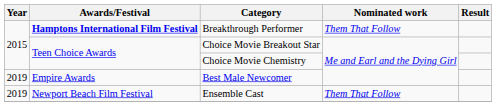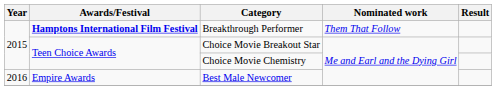 <table class="wikitable sortable">
 <tr>
 <th>Year</th>
 <th>Awards/Festival</th>
 <th>Category</th>
 <th>Nominated work</th>
 <th>Result</th>
 </tr>
 <tr>
 <td rowspan="3">2015</td>
 <td><strong><a href='#'>Hamptons International Film Festival</a></strong></td>
 <td>Breakthrough Performer</td>
 <td><em><a href='#'>Them That Follow</a></em></td>
 <td></td>
 </tr>
 <tr>
 <td rowspan="2"><a href='#'>Teen Choice Awards</a></td>
 <td>Choice Movie Breakout Star</td>
 <td rowspan="3"><em><a href='#'>Me and Earl and the Dying Girl</a></em></td>
 <td></td>
 </tr>
 <tr>
 <td>Choice Movie Chemistry </td>
 <td></td>
 </tr>
 <tr>
-<td>2019</td>
+<td>2016</td>
 <td><a href='#'>Empire Awards</a></td>
 <td><a href='#'>Best Male Newcomer</a></td>
 <td></td>
 </tr>
 <tr>
-<td>2019</td>
-<td><a href='#'>Newport Beach Film Festival</a></td>
-<td>Ensemble Cast </td>
-<td><em><a href='#'>Them That Follow</a></em></td>
-<td></td>
-</tr>
-<tr>
 </tr>
 </table>
